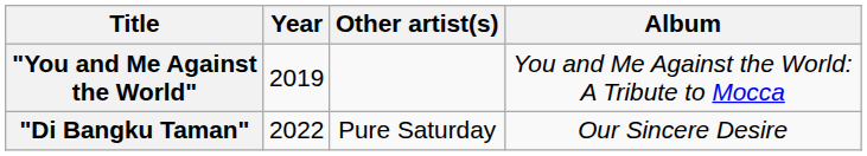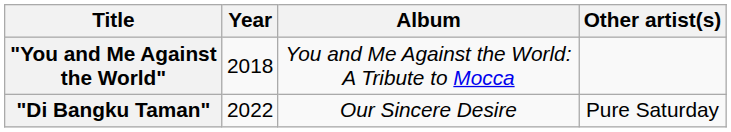 <table class="wikitable plainrowheaders" style="text-align:center;">
 <tr>
 <th style="width:10em;">Title</th>
 <th>Year</th>
+<th style="width:14em;">Album</th>
 <th>Other artist(s)</th>
-<th style="width:14em;">Album</th>
 </tr>
 <tr>
 <th scope="row">"You and Me Against the World"</th>
-<td>2019</td>
+<td>2018</td>
+<td><em>You and Me Against the World: A Tribute to <a href='#'>Mocca</a></em></td>
 <td></td>
-<td><em>You and Me Against the World: A Tribute to <a href='#'>Mocca</a></em></td>
 </tr>
 <tr>
 <th scope="row">"Di Bangku Taman"</th>
 <td>2022</td>
+<td><em>Our Sincere Desire</em></td>
 <td>Pure Saturday</td>
-<td><em>Our Sincere Desire</em></td>
 </tr>
 </table>
